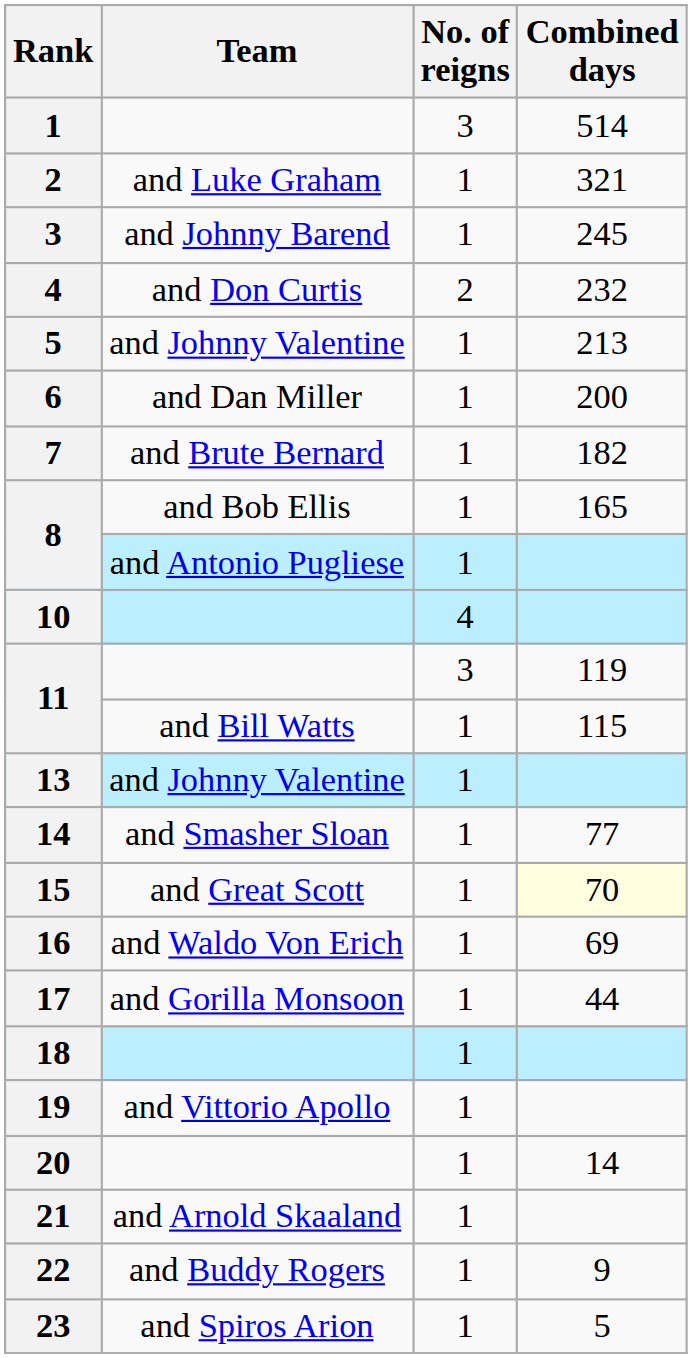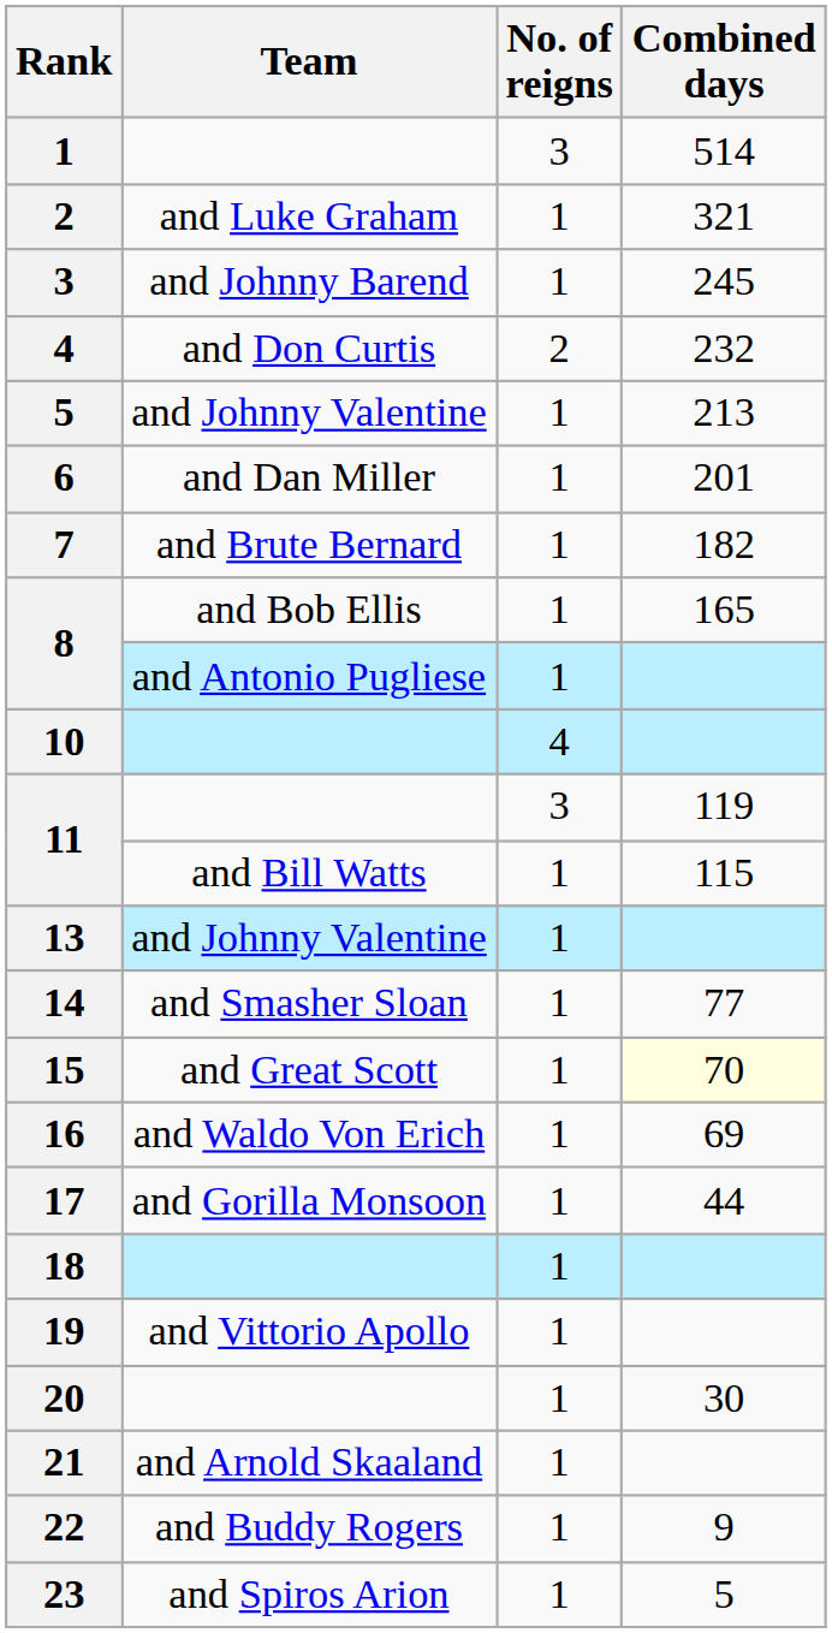 <table class="wikitable sortable" style="text-align: center">
 <tr>
 <th data-sort-type="number" scope="col">Rank</th>
 <th scope="col">Team</th>
 <th data-sort-type="number" scope="col">No. of<br>reigns</th>
 <th data-sort-type="number" scope="col">Combined<br>days</th>
 </tr>
 <tr>
 <th scope=row>1</th>
 <td><br></td>
 <td>3</td>
 <td>514</td>
 </tr>
 <tr>
 <th scope=row>2</th>
 <td> and <a href='#'>Luke Graham</a></td>
 <td>1</td>
 <td>321</td>
 </tr>
 <tr>
 <th scope=row>3</th>
 <td> and <a href='#'>Johnny Barend</a></td>
 <td>1</td>
 <td>245</td>
 </tr>
 <tr>
 <th scope=row>4</th>
 <td> and <a href='#'>Don Curtis</a></td>
 <td>2</td>
 <td>232</td>
 </tr>
 <tr>
 <th scope=row>5</th>
 <td> and <a href='#'>Johnny Valentine</a></td>
 <td>1</td>
 <td>213</td>
 </tr>
 <tr>
 <th scope=row>6</th>
 <td> and Dan Miller</td>
 <td>1</td>
-<td>200</td>
+<td>201</td>
 </tr>
 <tr>
 <th scope=row>7</th>
 <td> and <a href='#'>Brute Bernard</a></td>
 <td>1</td>
 <td>182</td>
 </tr>
 <tr>
 <th scope=row rowspan=2>8</th>
 <td> and Bob Ellis</td>
 <td>1</td>
 <td>165</td>
 </tr>
 <tr style="background-color:#bbeeff">
 <td> and <a href='#'>Antonio Pugliese</a></td>
 <td>1</td>
 <td></td>
 </tr>
 <tr style="background-color:#bbeeff">
 <th scope=row>10</th>
 <td><br></td>
 <td>4</td>
 <td></td>
 </tr>
 <tr>
 <th scope=row rowspan=2>11</th>
 <td><br></td>
 <td>3</td>
 <td>119</td>
 </tr>
 <tr>
 <td> and <a href='#'>Bill Watts</a></td>
 <td>1</td>
 <td>115</td>
 </tr>
 <tr style="background-color:#bbeeff">
 <th scope=row>13</th>
 <td> and <a href='#'>Johnny Valentine</a></td>
 <td>1</td>
 <td></td>
 </tr>
 <tr>
 <th scope=row>14</th>
 <td> and <a href='#'>Smasher Sloan</a></td>
 <td>1</td>
 <td>77</td>
 </tr>
 <tr>
 <th scope=row>15</th>
 <td> and <a href='#'>Great Scott</a></td>
 <td>1</td>
 <td style="background: lightyellow;">70</td>
 </tr>
 <tr>
 <th scope=row>16</th>
 <td> and <a href='#'>Waldo Von Erich</a></td>
 <td>1</td>
 <td>69</td>
 </tr>
 <tr>
 <th scope=row>17</th>
 <td> and <a href='#'>Gorilla Monsoon</a></td>
 <td>1</td>
 <td>44</td>
 </tr>
 <tr style="background-color:#bbeeff">
 <th scope=row>18</th>
 <td><br></td>
 <td>1</td>
 <td></td>
 </tr>
 <tr>
 <th scope=row>19</th>
 <td> and <a href='#'>Vittorio Apollo</a></td>
 <td>1</td>
 <td></td>
 </tr>
 <tr>
 <th scope=row>20</th>
 <td><br></td>
 <td>1</td>
-<td>14</td>
+<td>30</td>
 </tr>
 <tr>
 <th scope=row>21</th>
 <td> and <a href='#'>Arnold Skaaland</a></td>
 <td>1</td>
 <td></td>
 </tr>
 <tr>
 <th scope=row>22</th>
 <td> and <a href='#'>Buddy Rogers</a></td>
 <td>1</td>
 <td>9</td>
 </tr>
 <tr>
 <th scope=row>23</th>
 <td> and <a href='#'>Spiros Arion</a></td>
 <td>1</td>
 <td>5</td>
 </tr>
 </table>
